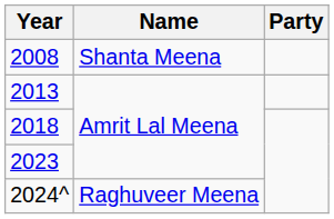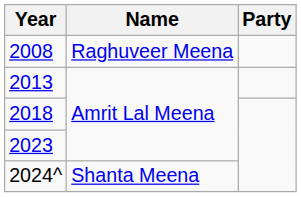 <table class="wikitable sortable">
 <tr>
 <th>Year</th>
 <th>Name</th>
 <th colspan=2>Party</th>
 </tr>
 <tr>
 <td><a href='#'>2008</a></td>
-<td><a href='#'>Shanta Meena</a></td>
+<td><a href='#'>Raghuveer Meena</a></td>
 <td></td>
 </tr>
 <tr>
 <td><a href='#'>2013</a></td>
 <td rowspan=3><a href='#'>Amrit Lal Meena</a></td>
 <td></td>
 </tr>
 <tr>
 <td><a href='#'>2018</a></td>
 </tr>
 <tr>
 <td><a href='#'>2023</a></td>
 </tr>
 <tr>
 <td>2024^</td>
-<td><a href='#'>Raghuveer Meena</a></td>
+<td><a href='#'>Shanta Meena</a></td>
 </tr>
 </table>
